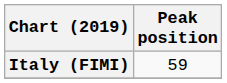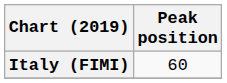 <table class="wikitable plainrowheaders sortable" style="text-align:center;">
 <tr>
 <th>Chart (2019)</th>
 <th>Peak<br>position</th>
 </tr>
 <tr>
 <th scope="row">Italy (FIMI)</th>
-<td>59</td>
+<td>60</td>
 </tr>
 <tr>
 </tr>
 </table>
